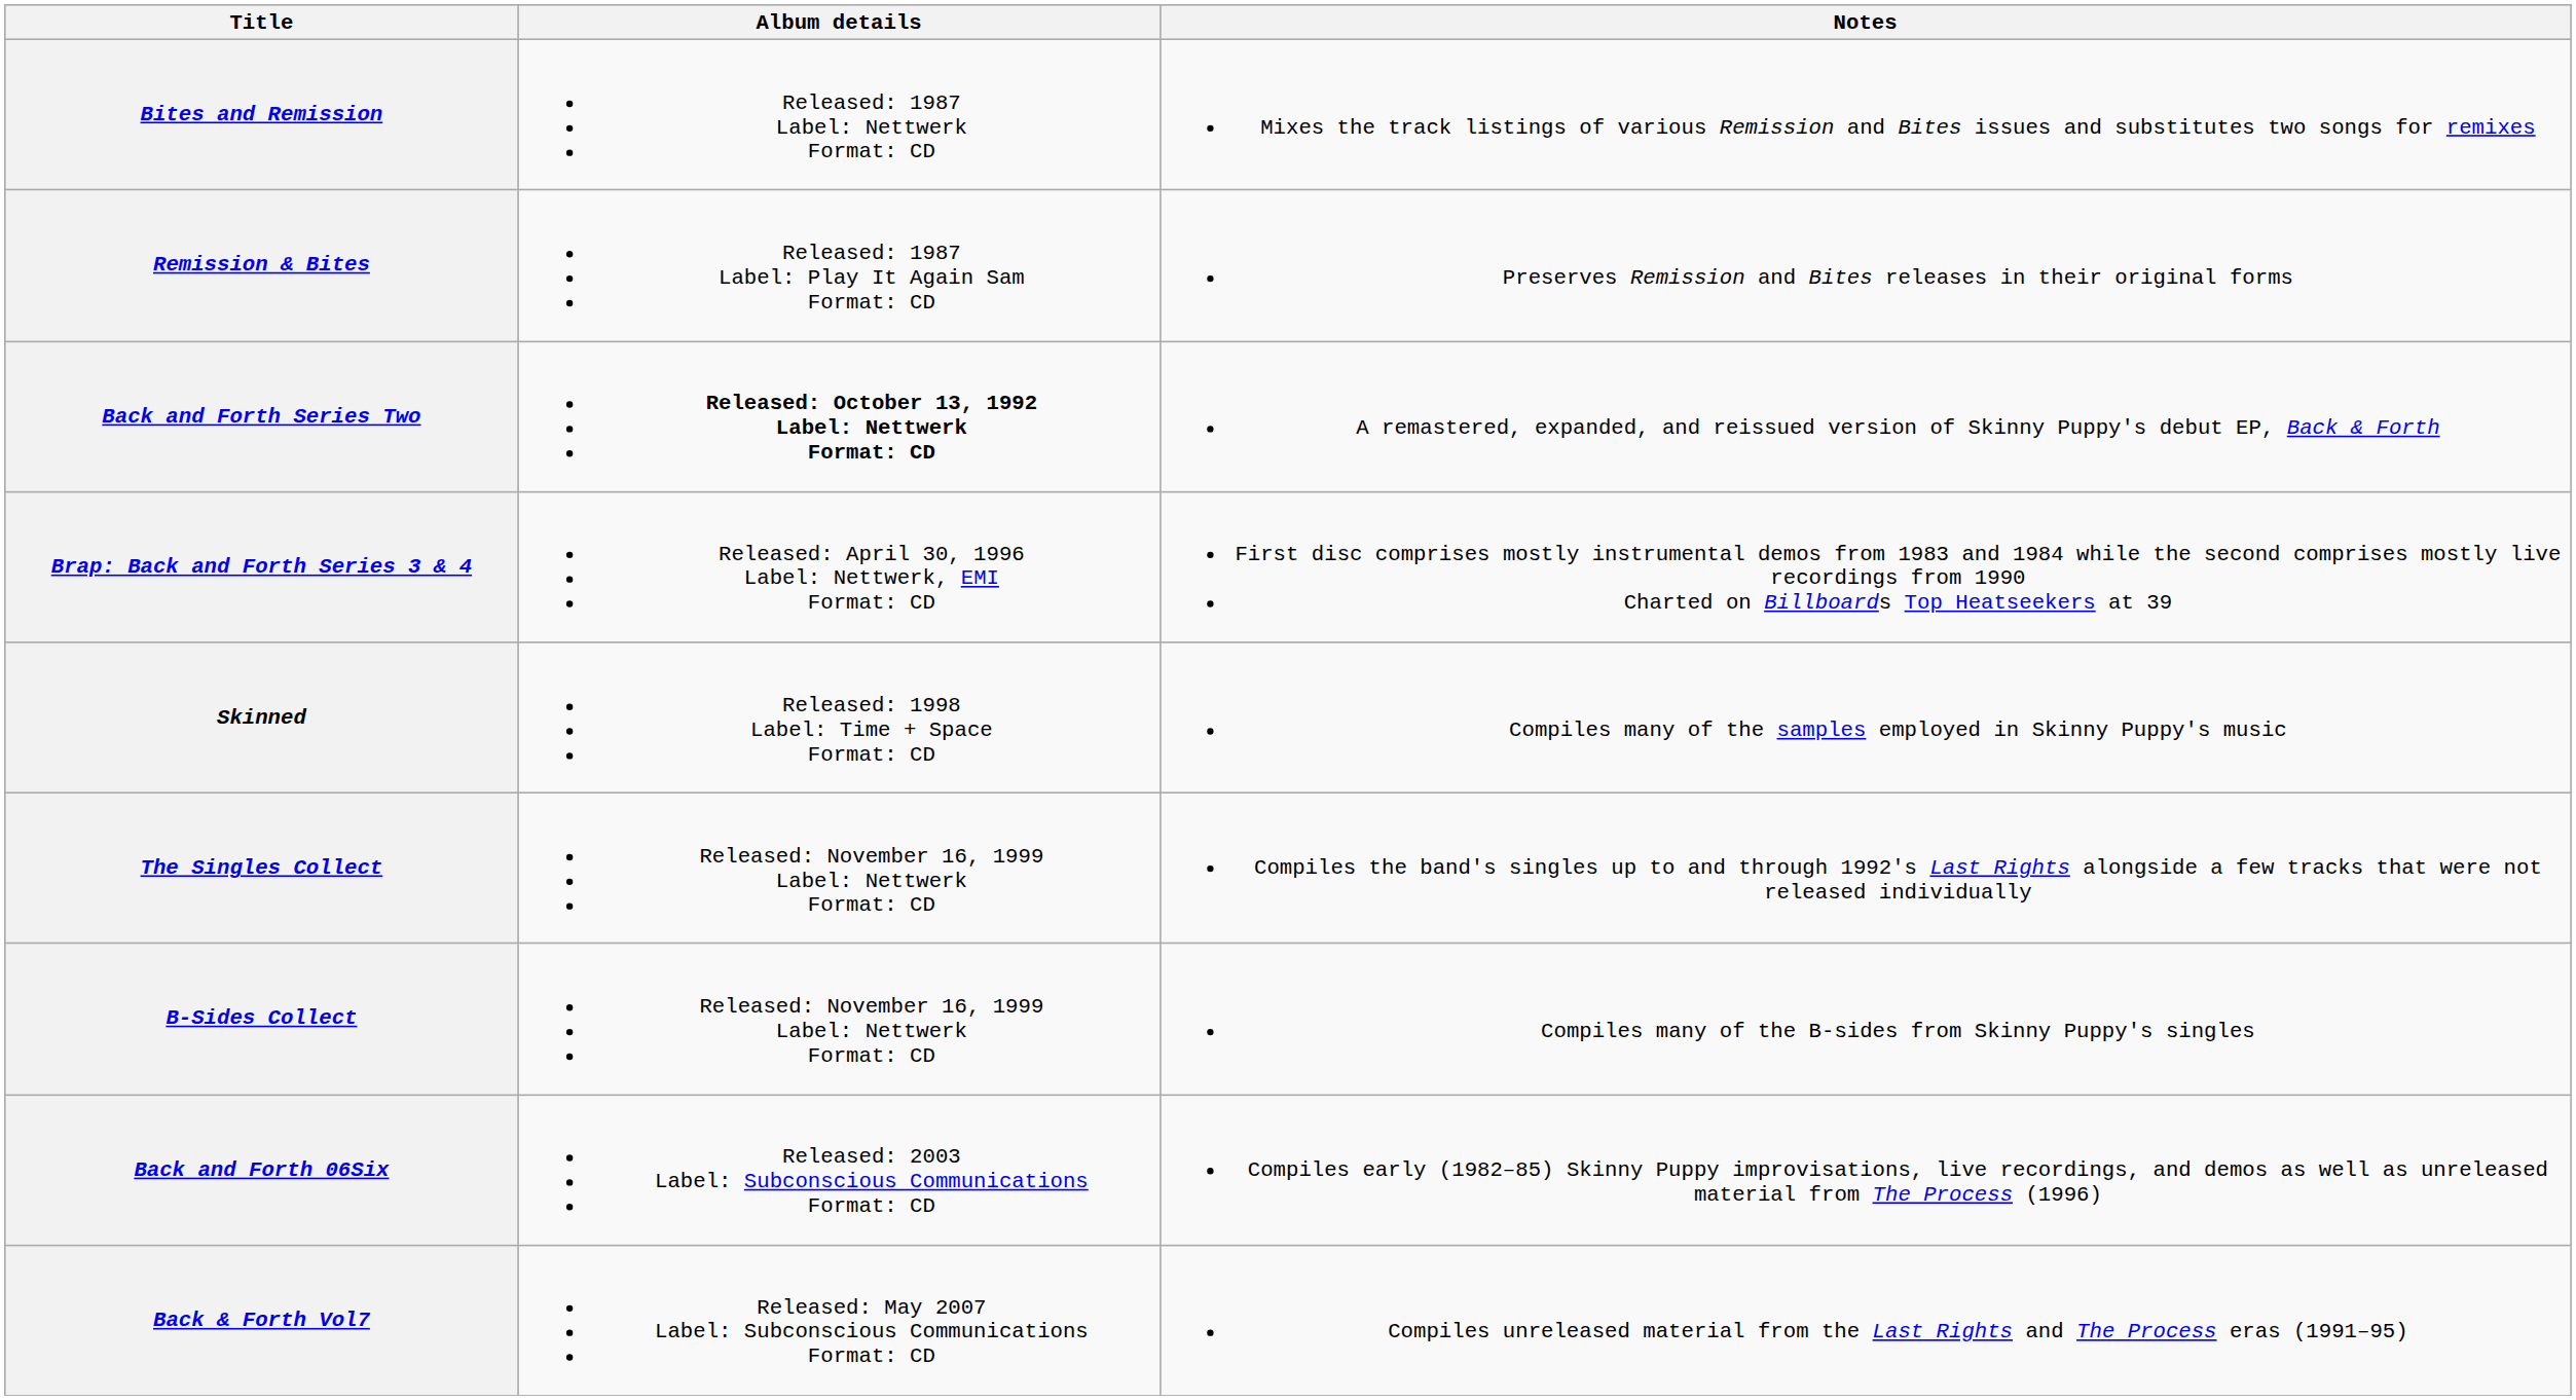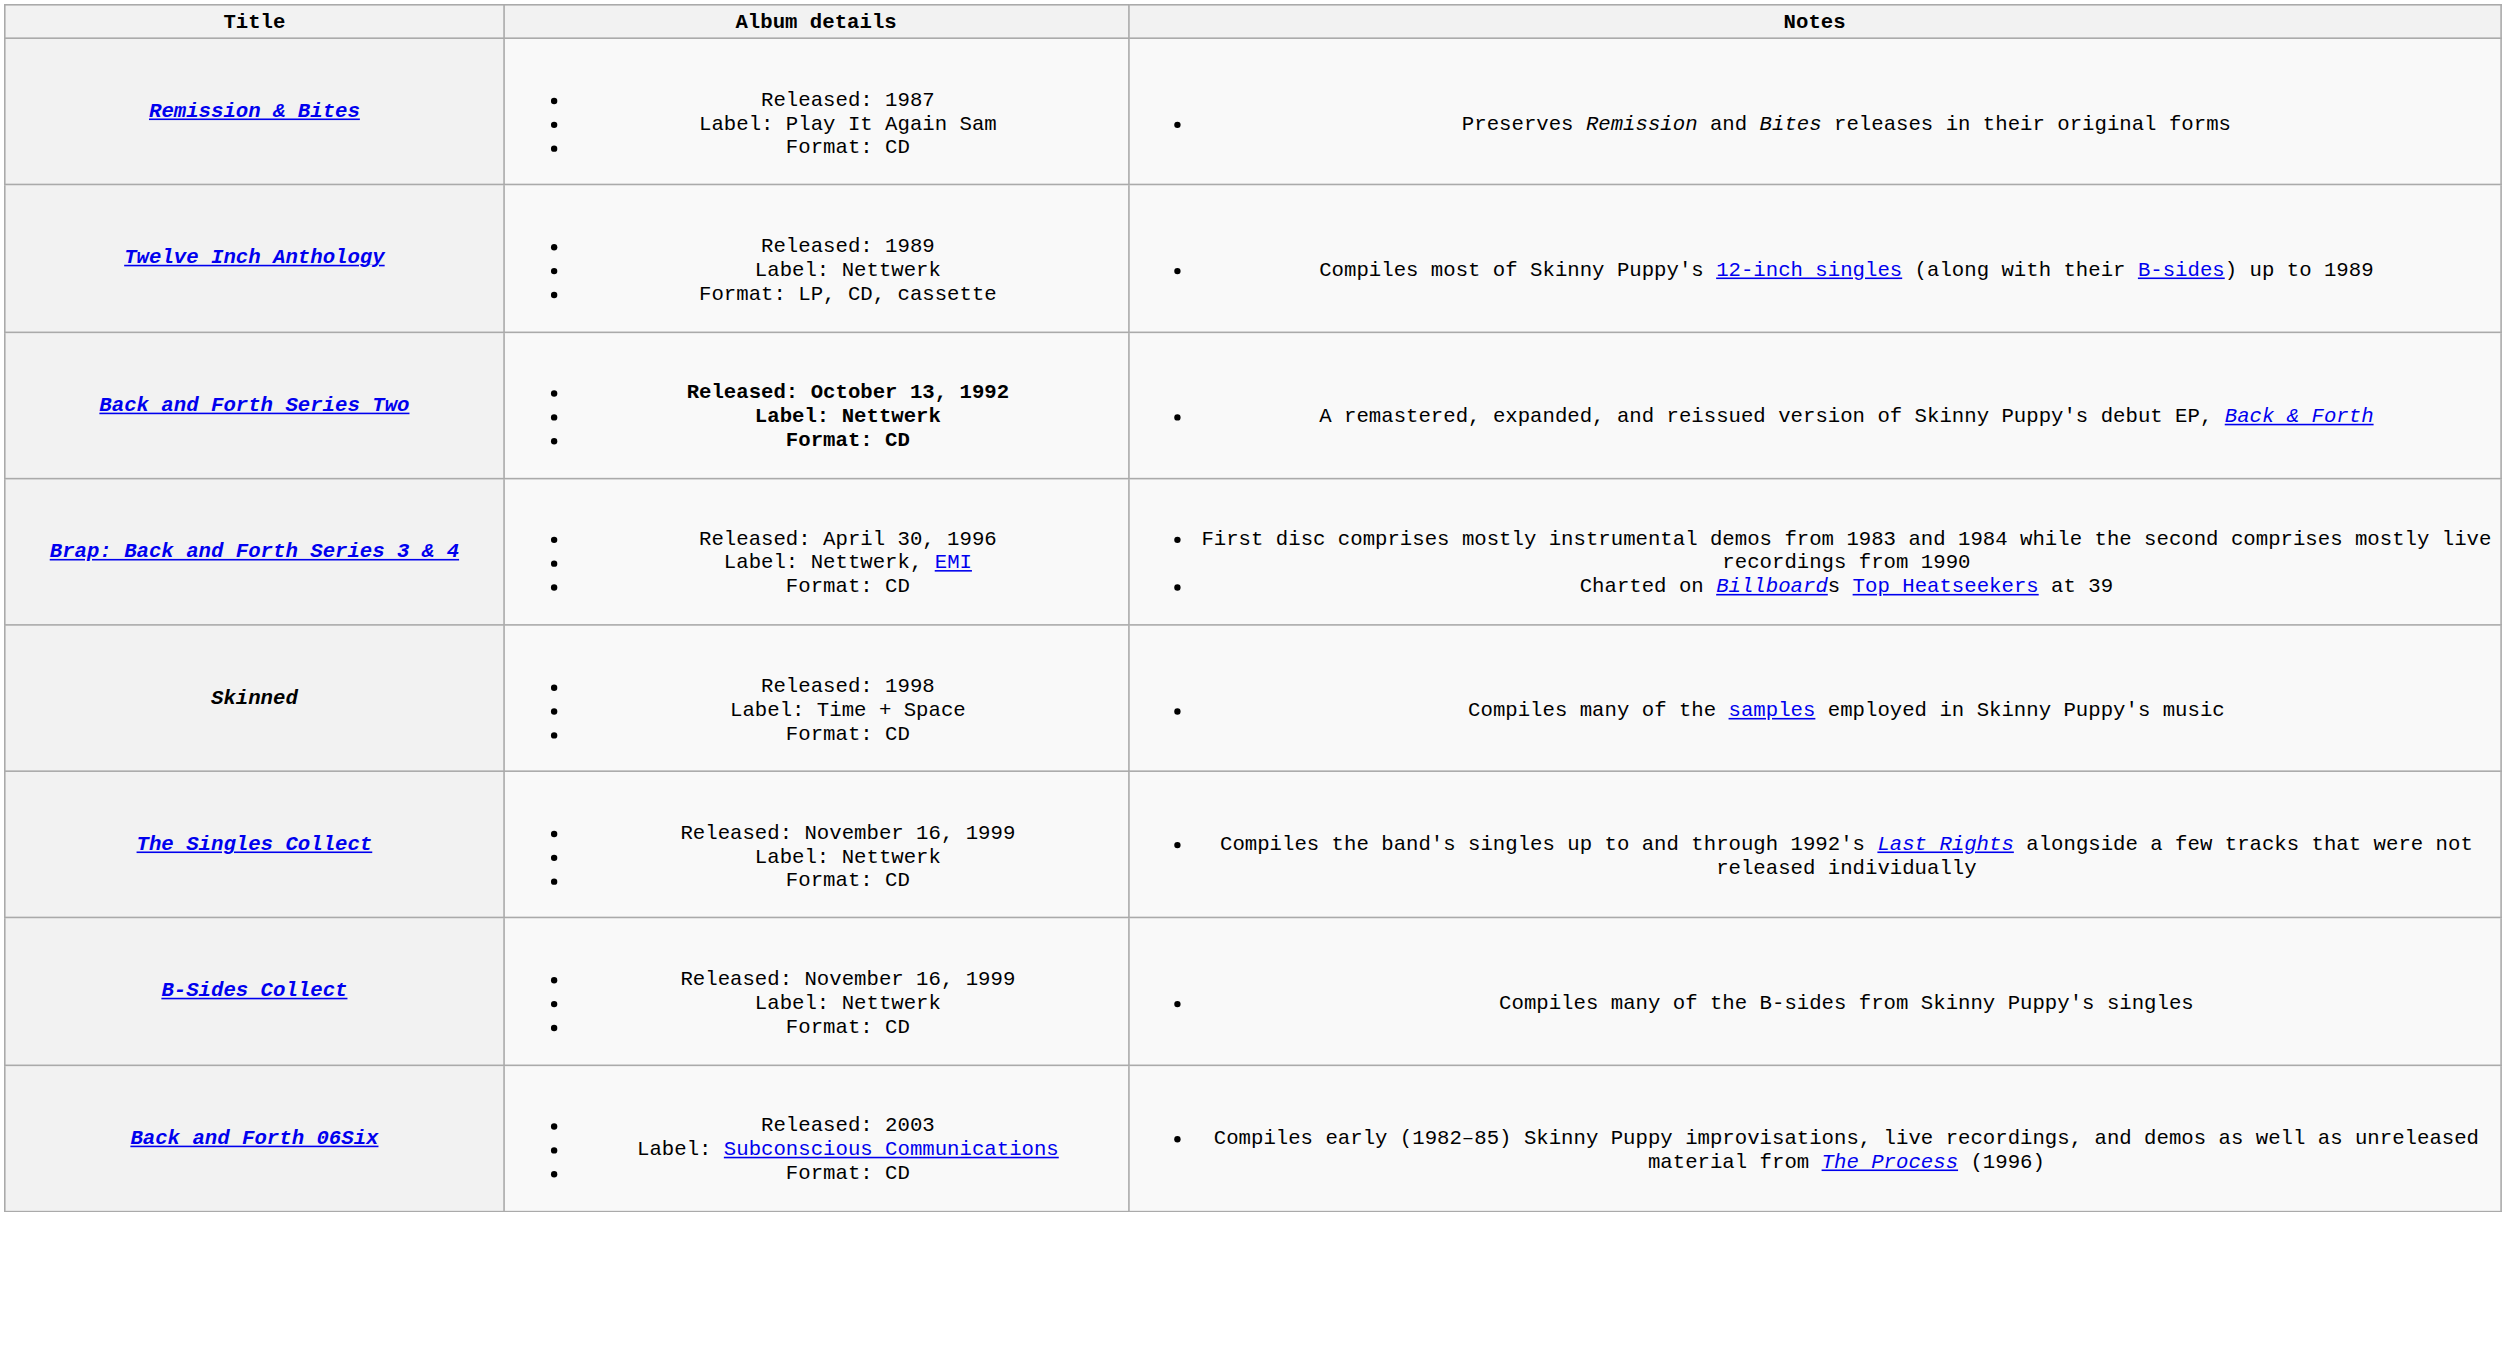 <table class="wikitable plainrowheaders" style="text-align:center;">
 <tr>
 <th scope="col" width="20%">Title</th>
 <th scope="col" width="25%">Album details</th>
 <th scope="col" width="55%">Notes</th>
 </tr>
 <tr>
-<th scope="row"><em><a href='#'>Bites and Remission</a></em></th>
-<td><br><ul><li>Released: 1987</li><li>Label: Nettwerk</li><li>Format: CD</li></ul></td>
-<td><br><ul><li>Mixes the track listings of various <em>Remission</em> and <em>Bites</em> issues and substitutes two songs for <a href='#'>remixes</a></li></ul></td>
-</tr>
-<tr>
 <th scope="row"><em><a href='#'>Remission & Bites</a></em></th>
 <td><br><ul><li>Released: 1987</li><li>Label: Play It Again Sam</li><li>Format: CD</li></ul></td>
 <td><br><ul><li>Preserves <em>Remission</em> and <em>Bites</em> releases in their original forms</li></ul></td>
+</tr>
+<tr>
+<th scope="row"><em><a href='#'>Twelve Inch Anthology</a></em></th>
+<td><br><ul><li>Released: 1989</li><li>Label: Nettwerk</li><li>Format: LP, CD, cassette</li></ul></td>
+<td><br><ul><li>Compiles most of Skinny Puppy's <a href='#'>12-inch singles</a> (along with their <a href='#'>B-sides</a>) up to 1989</li></ul></td>
 </tr>
 <tr>
 <th scope="row"><em><a href='#'>Back and Forth Series Two</a></em></th>
 <td><strong><br><ul><li>Released: October 13, 1992</li><li>Label: Nettwerk</li><li>Format: CD</li></ul></strong></td>
 <td><br><ul><li>A remastered, expanded, and reissued version of Skinny Puppy's debut EP, <em><a href='#'>Back & Forth</a></em></li></ul></td>
 </tr>
 <tr>
 <th scope="row"><em><a href='#'>Brap: Back and Forth Series 3 & 4</a></em></th>
 <td><br><ul><li>Released: April 30, 1996</li><li>Label: Nettwerk, <a href='#'>EMI</a></li><li>Format: CD</li></ul></td>
 <td><br><ul><li>First disc comprises mostly instrumental demos from 1983 and 1984 while the second comprises mostly live recordings from 1990</li><li>Charted on <em><a href='#'>Billboard</a></em>s <a href='#'>Top Heatseekers</a> at 39</li></ul></td>
 </tr>
 <tr>
 <th scope="row"><em>Skinned</em></th>
 <td><br><ul><li>Released: 1998</li><li>Label: Time + Space</li><li>Format: CD</li></ul></td>
 <td><br><ul><li>Compiles many of the <a href='#'>samples</a> employed in Skinny Puppy's music</li></ul></td>
 </tr>
 <tr>
 <th scope="row"><em><a href='#'>The Singles Collect</a></em></th>
 <td><br><ul><li>Released: November 16, 1999</li><li>Label: Nettwerk</li><li>Format: CD</li></ul></td>
 <td><br><ul><li>Compiles the band's singles up to and through 1992's <em><a href='#'>Last Rights</a></em> alongside a few tracks that were not released individually</li></ul></td>
 </tr>
 <tr>
 <th scope="row"><em><a href='#'>B-Sides Collect</a></em></th>
 <td><br><ul><li>Released: November 16, 1999</li><li>Label: Nettwerk</li><li>Format: CD</li></ul></td>
 <td><br><ul><li>Compiles many of the B-sides from Skinny Puppy's singles</li></ul></td>
 </tr>
 <tr>
 <th scope="row"><em><a href='#'>Back and Forth 06Six</a></em></th>
 <td><br><ul><li>Released: 2003</li><li>Label: <a href='#'>Subconscious Communications</a></li><li>Format: CD</li></ul></td>
 <td><br><ul><li>Compiles early (1982–85) Skinny Puppy improvisations, live recordings, and demos as well as unreleased material from <em><a href='#'>The Process</a></em> (1996)</li></ul></td>
 </tr>
-<tr>
-<th scope="row"><em><a href='#'>Back & Forth Vol7</a></em></th>
-<td><br><ul><li>Released: May 2007</li><li>Label: Subconscious Communications</li><li>Format: CD</li></ul></td>
-<td><br><ul><li>Compiles unreleased material from the <em><a href='#'>Last Rights</a></em> and <em><a href='#'>The Process</a></em>  eras (1991–95)</li></ul></td>
-</tr>
 </table>
